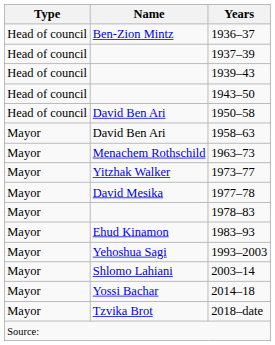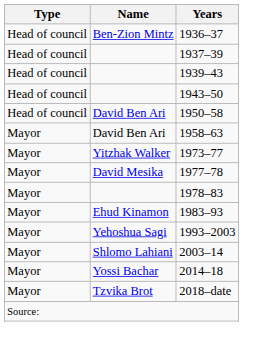 <table class="wikitable">
 <tr>
 <th>Type</th>
 <th>Name</th>
 <th>Years</th>
 </tr>
 <tr>
 <td>Head of council</td>
 <td><a href='#'>Ben-Zion Mintz</a></td>
 <td>1936–37</td>
 </tr>
 <tr>
 <td>Head of council</td>
 <td></td>
 <td>1937–39</td>
 </tr>
 <tr>
 <td>Head of council</td>
 <td></td>
 <td>1939–43</td>
 </tr>
 <tr>
 <td>Head of council</td>
 <td></td>
 <td>1943–50</td>
 </tr>
 <tr>
 <td>Head of council</td>
 <td><a href='#'>David Ben Ari</a></td>
 <td>1950–58</td>
 </tr>
 <tr>
 <td>Mayor</td>
 <td>David Ben Ari</td>
 <td>1958–63</td>
-</tr>
-<tr>
-<td>Mayor</td>
-<td><a href='#'>Menachem Rothschild</a></td>
-<td>1963–73</td>
 </tr>
 <tr>
 <td>Mayor</td>
 <td><a href='#'>Yitzhak Walker</a></td>
 <td>1973–77</td>
 </tr>
 <tr>
 <td>Mayor</td>
 <td><a href='#'>David Mesika</a></td>
 <td>1977–78</td>
 </tr>
 <tr>
 <td>Mayor</td>
 <td></td>
 <td>1978–83</td>
 </tr>
 <tr>
 <td>Mayor</td>
 <td><a href='#'>Ehud Kinamon</a></td>
 <td>1983–93</td>
 </tr>
 <tr>
 <td>Mayor</td>
 <td><a href='#'>Yehoshua Sagi</a></td>
 <td>1993–2003</td>
 </tr>
 <tr>
 <td>Mayor</td>
 <td><a href='#'>Shlomo Lahiani</a></td>
 <td>2003–14</td>
 </tr>
 <tr>
 <td>Mayor</td>
 <td><a href='#'>Yossi Bachar</a></td>
 <td>2014–18</td>
 </tr>
 <tr>
 <td>Mayor</td>
 <td><a href='#'>Tzvika Brot</a></td>
 <td>2018–date</td>
 </tr>
 <tr>
 <td colspan="3"><small>Source:  </small></td>
 </tr>
 </table>
